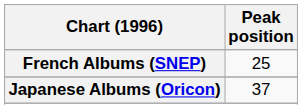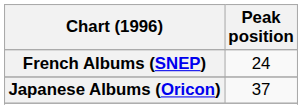 <table class="wikitable sortable plainrowheaders" style="text-align:center">
 <tr>
 <th>Chart (1996)</th>
 <th>Peak<br>position</th>
 </tr>
 <tr>
 </tr>
 <tr>
 </tr>
 <tr>
 <th scope="row">French Albums (<a href='#'>SNEP</a>)</th>
-<td align="center">25</td>
+<td align="center">24</td>
 </tr>
 <tr>
 </tr>
 <tr>
 </tr>
 <tr>
 </tr>
 <tr>
 <th scope="row">Japanese Albums (<a href='#'>Oricon</a>)</th>
 <td align="center">37</td>
 </tr>
 <tr>
 </tr>
 <tr>
 </tr>
 <tr>
 </tr>
 <tr>
 </tr>
 <tr>
 </tr>
 <tr>
 </tr>
 <tr>
 </tr>
 <tr>
 </tr>
 </table>
